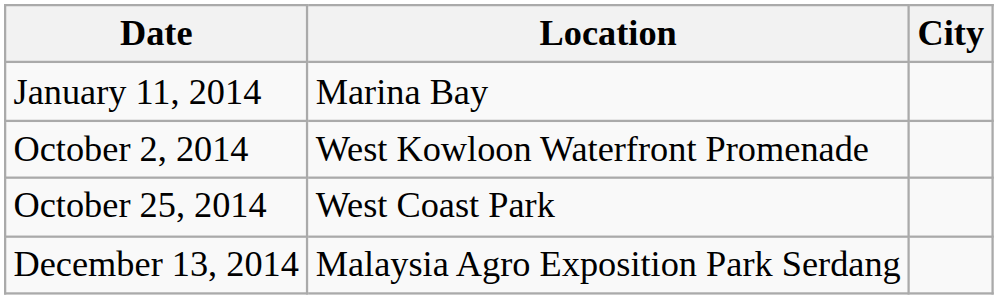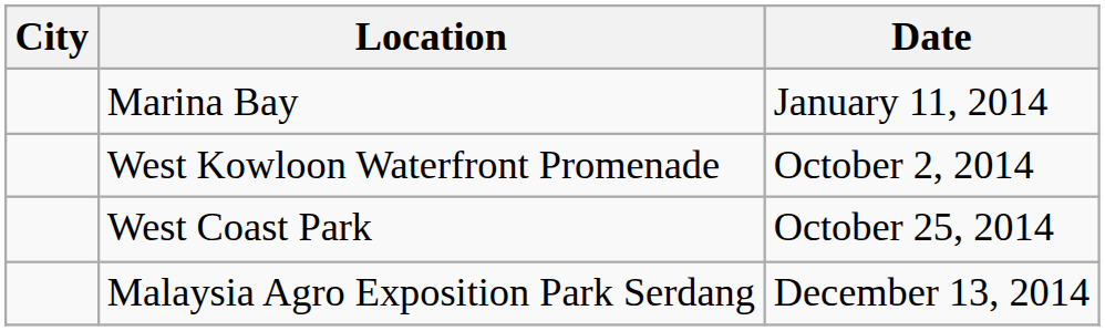 <table class="wikitable">
 <tr>
+<th>City</th>
+<th>Location</th>
 <th>Date</th>
-<th>Location</th>
-<th>City</th>
 </tr>
 <tr>
+<td></td>
+<td>Marina Bay</td>
 <td>January 11, 2014</td>
-<td>Marina Bay</td>
-<td></td>
 </tr>
 <tr>
+<td></td>
+<td>West Kowloon Waterfront Promenade</td>
 <td>October 2, 2014</td>
-<td>West Kowloon Waterfront Promenade</td>
-<td></td>
 </tr>
 <tr>
+<td></td>
+<td>West Coast Park</td>
 <td>October 25, 2014</td>
-<td>West Coast Park</td>
-<td></td>
 </tr>
 <tr>
+<td></td>
+<td>Malaysia Agro Exposition Park Serdang</td>
 <td>December 13, 2014</td>
-<td>Malaysia Agro Exposition Park Serdang</td>
-<td></td>
 </tr>
 </table>
